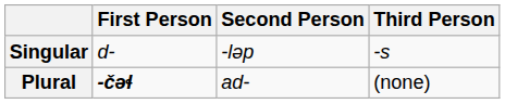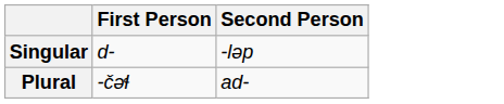 <table class="wikitable">
 <tr>
 <th></th>
 <th>First Person</th>
 <th>Second Person</th>
-<th>Third Person</th>
 </tr>
 <tr>
 <th>Singular</th>
 <td><em>d-</em></td>
 <td><em>-ləp</em></td>
-<td><em>-s</em></td>
 </tr>
 <tr>
 <th>Plural</th>
-<td><strong><em>-čəɬ</em></strong></td>
+<td><em>-čəɬ</em></td>
 <td><em>ad-</em></td>
-<td>(none)</td>
 </tr>
 </table>
